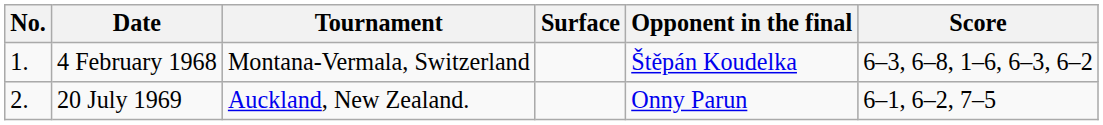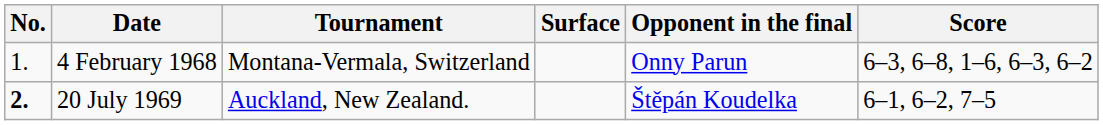 <table class="wikitable">
 <tr>
 <th>No.</th>
 <th>Date</th>
 <th>Tournament</th>
 <th>Surface</th>
 <th>Opponent in the final</th>
 <th>Score</th>
 </tr>
 <tr>
 <td>1.</td>
 <td>4 February 1968</td>
 <td>Montana-Vermala, Switzerland</td>
 <td></td>
-<td> <a href='#'>Štěpán Koudelka</a></td>
+<td> <a href='#'>Onny Parun</a></td>
 <td>6–3, 6–8, 1–6, 6–3, 6–2</td>
 </tr>
 <tr>
-<td>2.</td>
+<td><strong>2.</strong></td>
 <td>20 July 1969</td>
 <td><a href='#'>Auckland</a>, New Zealand.</td>
 <td></td>
-<td> <a href='#'>Onny Parun</a></td>
+<td> <a href='#'>Štěpán Koudelka</a></td>
 <td>6–1, 6–2, 7–5</td>
 </tr>
 </table>
